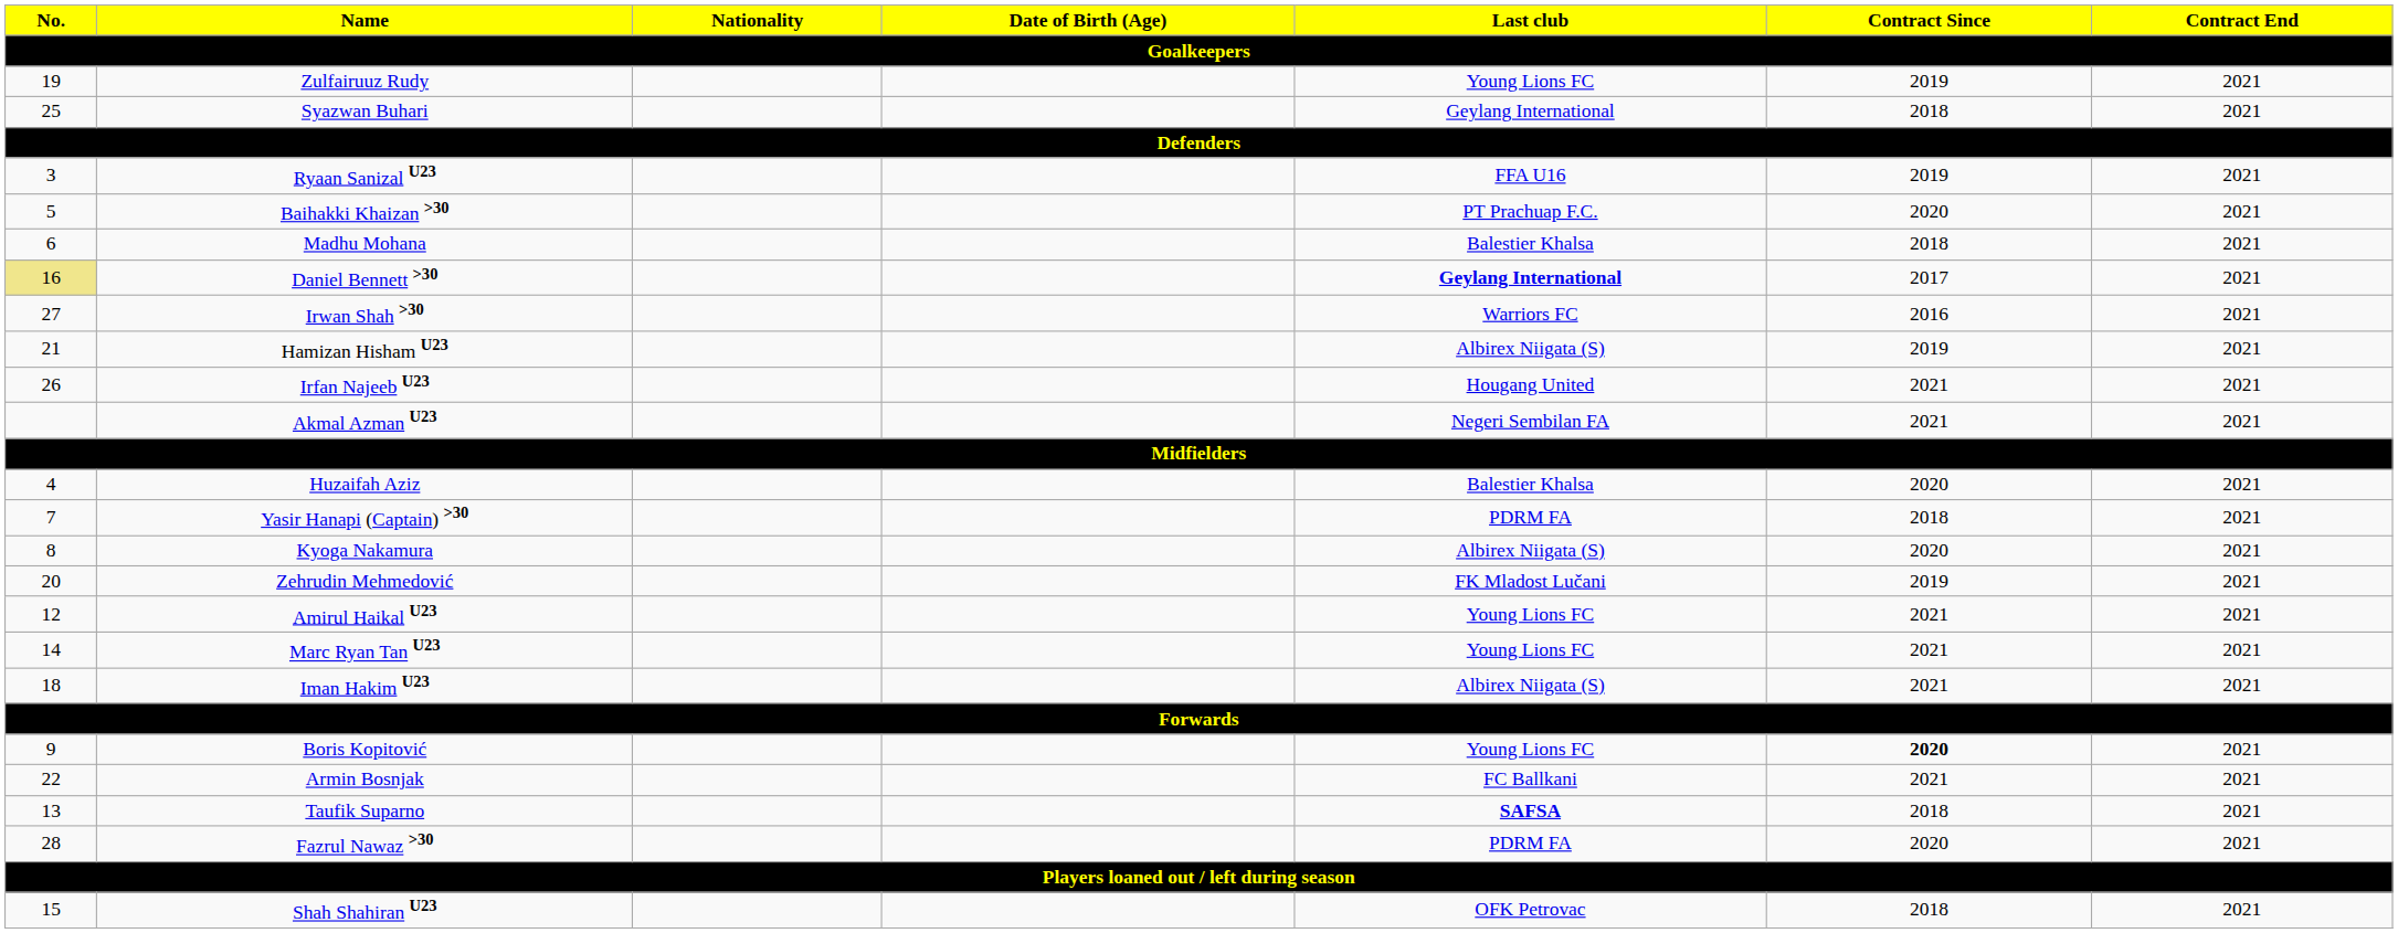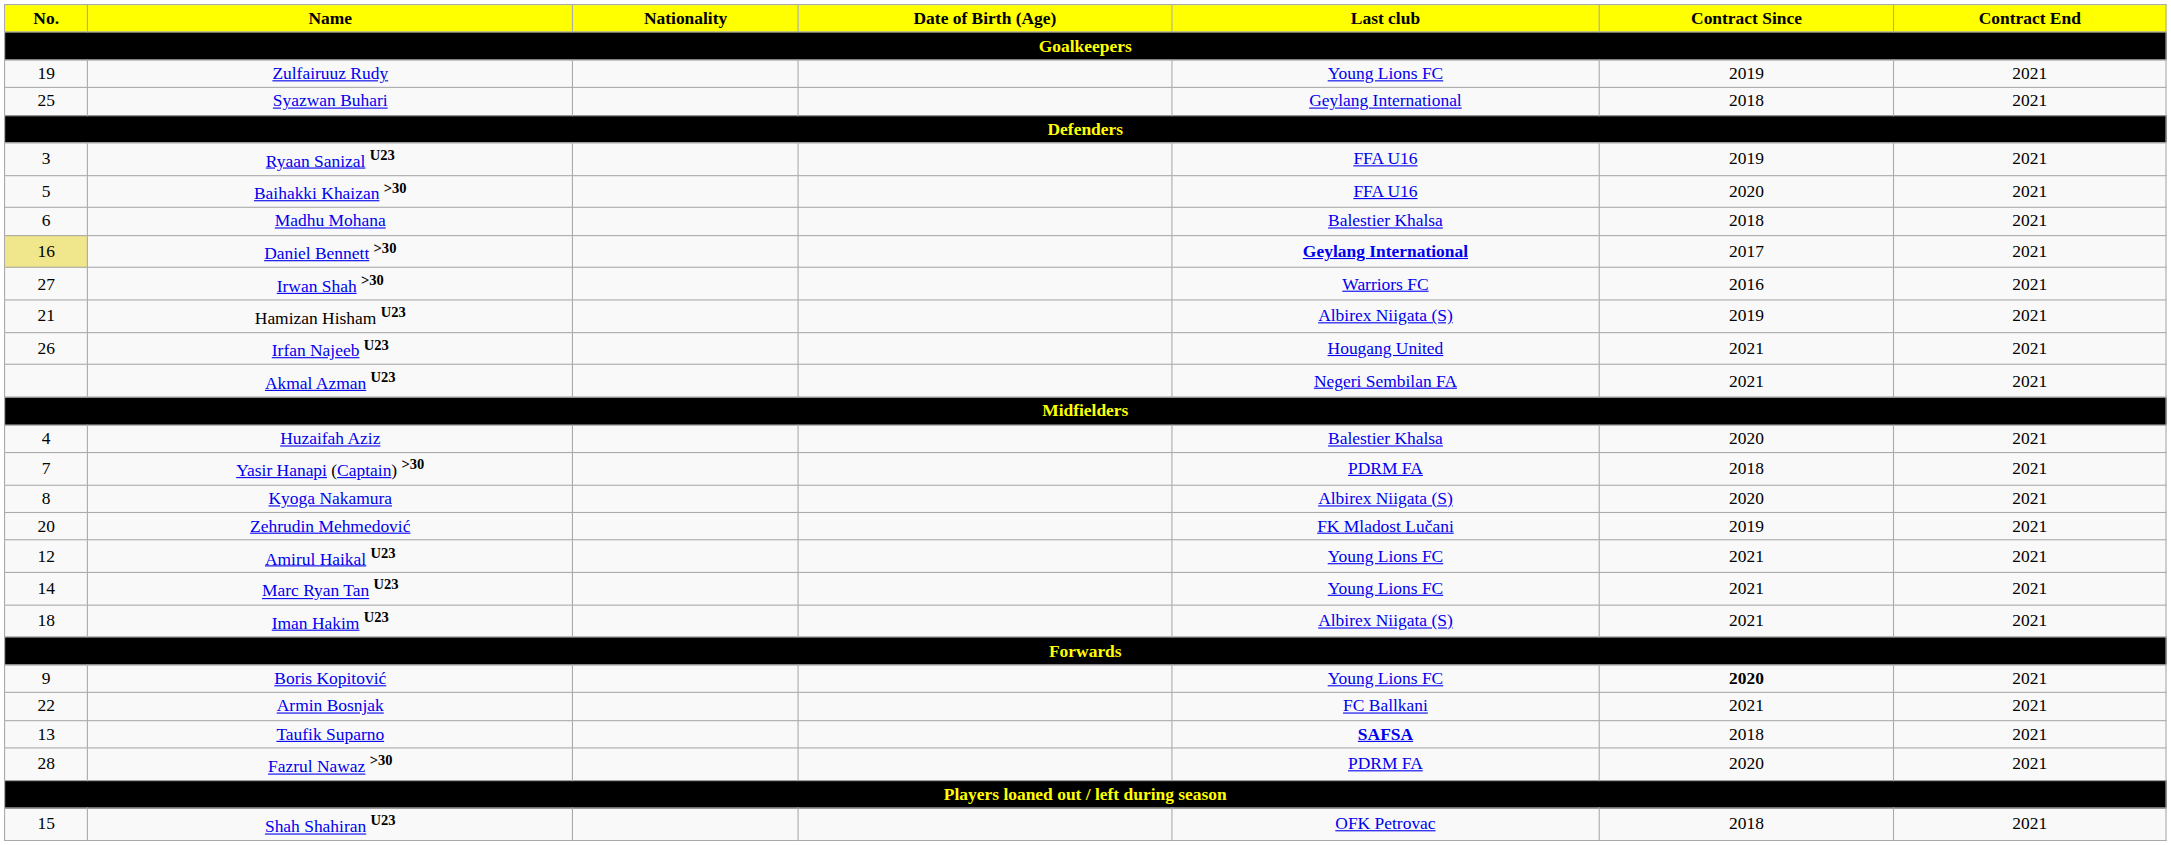 <table class="wikitable" style="text-align:center; font-size:100%; width:100%;">
 <tr>
 <th style="background:#FFFF00; color:black; text-align:center;">No.</th>
 <th style="background:#FFFF00; color:black; text-align:center;">Name</th>
 <th style="background:#FFFF00; color:black; text-align:center;">Nationality</th>
 <th style="background:#FFFF00; color:black; text-align:center;">Date of Birth (Age)</th>
 <th style="background:#FFFF00; color:black; text-align:center;">Last club</th>
 <th style="background:#FFFF00; color:black; text-align:center;">Contract Since</th>
 <th style="background:#FFFF00; color:black; text-align:center;">Contract End</th>
 </tr>
 <tr>
 <th colspan="8" style="background:black; color:yellow; text-align:center;">Goalkeepers</th>
 </tr>
 <tr>
 <td>19</td>
 <td><a href='#'>Zulfairuuz Rudy</a></td>
 <td></td>
 <td></td>
 <td> <a href='#'>Young Lions FC</a></td>
 <td>2019</td>
 <td>2021</td>
 </tr>
 <tr>
 <td>25</td>
 <td><a href='#'>Syazwan Buhari</a></td>
 <td></td>
 <td></td>
 <td> <a href='#'>Geylang International</a></td>
 <td>2018</td>
 <td>2021</td>
 </tr>
 <tr>
 <th colspan="8" style="background:black; color:yellow; text-align:center;">Defenders</th>
 </tr>
 <tr>
 <td>3</td>
 <td><a href='#'>Ryaan Sanizal</a> <sup><strong>U23</strong></sup></td>
 <td></td>
 <td></td>
 <td> <a href='#'>FFA U16</a></td>
 <td>2019</td>
 <td>2021</td>
 </tr>
 <tr>
 <td>5</td>
 <td><a href='#'>Baihakki Khaizan</a> <sup><strong>>30</strong></sup></td>
 <td></td>
 <td></td>
-<td> <a href='#'>PT Prachuap F.C.</a></td>
+<td> <a href='#'>FFA U16</a></td>
 <td>2020</td>
 <td>2021</td>
 </tr>
 <tr>
 <td>6</td>
 <td><a href='#'>Madhu Mohana</a></td>
 <td></td>
 <td></td>
 <td> <a href='#'>Balestier Khalsa</a></td>
 <td>2018</td>
 <td>2021</td>
 </tr>
 <tr>
 <td style="background: khaki;">16</td>
 <td><a href='#'>Daniel Bennett</a> <sup><strong>>30</strong></sup></td>
 <td></td>
 <td></td>
 <td><strong> <a href='#'>Geylang International</a></strong></td>
 <td>2017</td>
 <td>2021</td>
 </tr>
 <tr>
 <td>27</td>
 <td><a href='#'>Irwan Shah</a> <sup><strong>>30</strong></sup></td>
 <td></td>
 <td></td>
 <td> <a href='#'>Warriors FC</a></td>
 <td>2016</td>
 <td>2021</td>
 </tr>
 <tr>
 <td>21</td>
 <td>Hamizan Hisham <sup><strong>U23</strong></sup></td>
 <td></td>
 <td></td>
 <td> <a href='#'>Albirex Niigata (S)</a></td>
 <td>2019</td>
 <td>2021</td>
 </tr>
 <tr>
 <td>26</td>
 <td><a href='#'>Irfan Najeeb</a> <sup><strong>U23</strong></sup></td>
 <td></td>
 <td></td>
 <td> <a href='#'>Hougang United</a></td>
 <td>2021</td>
 <td>2021</td>
 </tr>
 <tr>
 <td></td>
 <td><a href='#'>Akmal Azman</a> <sup><strong>U23</strong></sup></td>
 <td></td>
 <td></td>
 <td> <a href='#'>Negeri Sembilan FA</a></td>
 <td>2021</td>
 <td>2021</td>
 </tr>
 <tr>
 <th colspan="8" style="background:black; color:yellow; text-align:center;">Midfielders</th>
 </tr>
 <tr>
 <td>4</td>
 <td><a href='#'>Huzaifah Aziz</a></td>
 <td></td>
 <td></td>
 <td> <a href='#'>Balestier Khalsa</a></td>
 <td>2020</td>
 <td>2021</td>
 </tr>
 <tr>
 <td>7</td>
 <td><a href='#'>Yasir Hanapi</a> (<a href='#'>Captain</a>) <sup><strong>>30</strong></sup></td>
 <td></td>
 <td></td>
 <td> <a href='#'>PDRM FA</a></td>
 <td>2018</td>
 <td>2021</td>
 </tr>
 <tr>
 <td>8</td>
 <td><a href='#'>Kyoga Nakamura</a></td>
 <td></td>
 <td></td>
 <td> <a href='#'>Albirex Niigata (S)</a></td>
 <td>2020</td>
 <td>2021</td>
 </tr>
 <tr>
 <td>20</td>
 <td><a href='#'>Zehrudin Mehmedović</a></td>
 <td></td>
 <td></td>
 <td> <a href='#'>FK Mladost Lučani</a></td>
 <td>2019</td>
 <td>2021</td>
 </tr>
 <tr>
 <td>12</td>
 <td><a href='#'>Amirul Haikal</a> <sup><strong>U23</strong></sup></td>
 <td></td>
 <td></td>
 <td> <a href='#'>Young Lions FC</a></td>
 <td>2021</td>
 <td>2021</td>
 </tr>
 <tr>
 <td>14</td>
 <td><a href='#'>Marc Ryan Tan</a> <sup><strong>U23</strong></sup></td>
 <td></td>
 <td></td>
 <td> <a href='#'>Young Lions FC</a></td>
 <td>2021</td>
 <td>2021</td>
 </tr>
 <tr>
 <td>18</td>
 <td><a href='#'>Iman Hakim</a> <sup><strong>U23</strong></sup></td>
 <td></td>
 <td></td>
 <td> <a href='#'>Albirex Niigata (S)</a></td>
 <td>2021</td>
 <td>2021</td>
 </tr>
 <tr>
 <th colspan="8" style="background:black; color:yellow; text-align:center;">Forwards</th>
 </tr>
 <tr>
 <td>9</td>
 <td><a href='#'>Boris Kopitović</a></td>
 <td></td>
 <td></td>
 <td> <a href='#'>Young Lions FC</a></td>
 <td><strong>2020</strong></td>
 <td>2021</td>
 </tr>
 <tr>
 <td>22</td>
 <td><a href='#'>Armin Bosnjak</a></td>
 <td></td>
 <td></td>
 <td> <a href='#'>FC Ballkani</a></td>
 <td>2021</td>
 <td>2021</td>
 </tr>
 <tr>
 <td>13</td>
 <td><a href='#'>Taufik Suparno</a></td>
 <td> </td>
 <td></td>
 <td><strong> <a href='#'>SAFSA</a></strong></td>
 <td>2018</td>
 <td>2021</td>
 </tr>
 <tr>
 <td>28</td>
 <td><a href='#'>Fazrul Nawaz</a> <sup><strong>>30</strong></sup></td>
 <td></td>
 <td></td>
 <td> <a href='#'>PDRM FA</a></td>
 <td>2020</td>
 <td>2021</td>
 </tr>
 <tr>
 <th colspan="8" style="background:black; color:yellow; text-align:center;">Players loaned out / left during season</th>
 </tr>
 <tr>
 <td>15</td>
 <td><a href='#'>Shah Shahiran</a> <sup><strong>U23</strong></sup></td>
 <td></td>
 <td></td>
 <td> <a href='#'>OFK Petrovac</a></td>
 <td>2018</td>
 <td>2021</td>
 </tr>
 <tr>
 </tr>
 </table>
